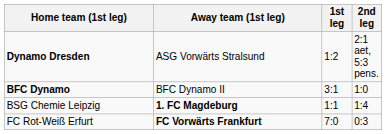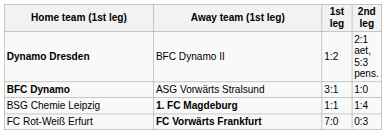 <table class="wikitable" style="width:600px;">
 <tr>
 <th>Home team (1st leg)</th>
 <th>Away team (1st leg)</th>
 <th style="width:40px;">1st leg</th>
 <th style="width:40px;">2nd leg</th>
 </tr>
 <tr>
 <td><strong>Dynamo Dresden</strong></td>
-<td>ASG Vorwärts Stralsund</td>
+<td>BFC Dynamo II</td>
 <td>1:2</td>
 <td>2:1 aet, 5:3 pens.</td>
 </tr>
 <tr>
 <td><strong>BFC Dynamo</strong></td>
-<td>BFC Dynamo II</td>
+<td>ASG Vorwärts Stralsund</td>
 <td>3:1</td>
 <td>1:0</td>
 </tr>
 <tr>
 <td>BSG Chemie Leipzig</td>
 <td><strong>1. FC Magdeburg</strong></td>
 <td>1:1</td>
 <td>1:4</td>
 </tr>
 <tr>
 <td>FC Rot-Weiß Erfurt</td>
 <td><strong>FC Vorwärts Frankfurt</strong></td>
 <td>7:0</td>
 <td>0:3</td>
 </tr>
 </table>
